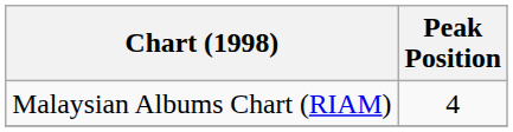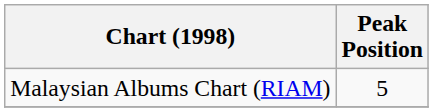 <table class="wikitable sortable">
 <tr>
 <th align="left">Chart (1998)</th>
 <th align="left">Peak<br>Position</th>
 </tr>
 <tr>
 <td align="left">Malaysian Albums Chart (<a href='#'>RIAM</a>)</td>
-<td align="center">4</td>
+<td align="center">5</td>
 </tr>
 <tr>
 </tr>
 </table>
